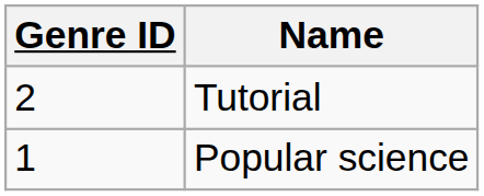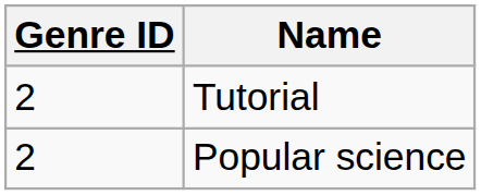 <table class="wikitable">
 <tr>
 <th><u>Genre ID</u></th>
 <th>Name</th>
 </tr>
 <tr>
 <td>2</td>
 <td>Tutorial</td>
 </tr>
 <tr>
-<td>1</td>
+<td>2</td>
 <td>Popular science</td>
 </tr>
 </table>
